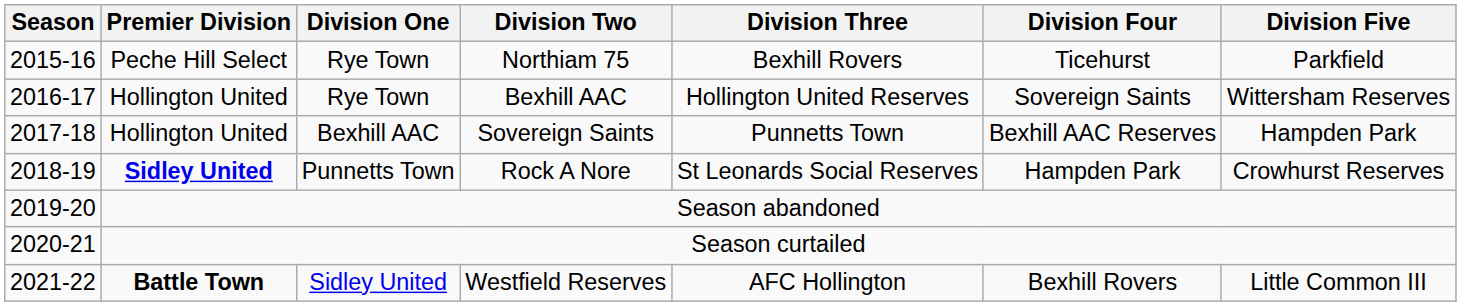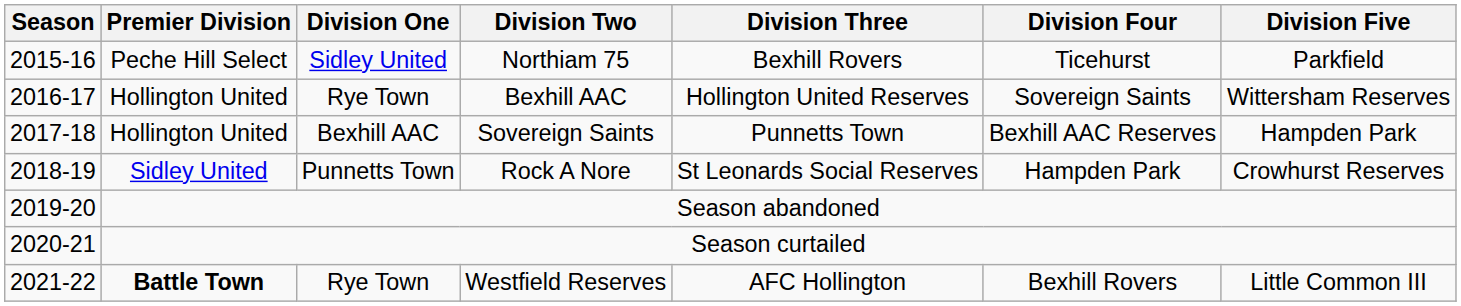 <table class="wikitable" style="text-align: center;">
 <tr>
 <th>Season</th>
 <th>Premier Division</th>
 <th>Division One</th>
 <th>Division Two</th>
 <th>Division Three</th>
 <th>Division Four</th>
 <th>Division Five</th>
 </tr>
 <tr>
 <td>2015-16</td>
 <td>Peche Hill Select</td>
-<td>Rye Town</td>
+<td><a href='#'>Sidley United</a></td>
 <td>Northiam 75</td>
 <td>Bexhill Rovers</td>
 <td>Ticehurst</td>
 <td>Parkfield</td>
 </tr>
 <tr>
 <td>2016-17</td>
 <td>Hollington United</td>
 <td>Rye Town</td>
 <td>Bexhill AAC</td>
 <td>Hollington United Reserves</td>
 <td>Sovereign Saints</td>
 <td>Wittersham Reserves</td>
 </tr>
 <tr>
 <td>2017-18</td>
 <td>Hollington United</td>
 <td>Bexhill AAC</td>
 <td>Sovereign Saints</td>
 <td>Punnetts Town</td>
 <td>Bexhill AAC Reserves</td>
 <td>Hampden Park</td>
 </tr>
 <tr>
 <td>2018-19</td>
-<td><strong><a href='#'>Sidley United</a></strong></td>
+<td><a href='#'>Sidley United</a></td>
 <td>Punnetts Town</td>
 <td>Rock A Nore</td>
 <td>St Leonards Social Reserves</td>
 <td>Hampden Park</td>
 <td>Crowhurst Reserves</td>
 </tr>
 <tr>
 <td>2019-20</td>
 <td colspan=6>Season abandoned</td>
 </tr>
 <tr>
 <td>2020-21</td>
 <td colspan=6>Season curtailed</td>
 </tr>
 <tr>
 <td>2021-22</td>
 <td><strong>Battle Town</strong></td>
-<td><a href='#'>Sidley United</a></td>
+<td>Rye Town</td>
 <td>Westfield Reserves</td>
 <td>AFC Hollington</td>
 <td>Bexhill Rovers</td>
 <td>Little Common III</td>
 </tr>
 </table>
